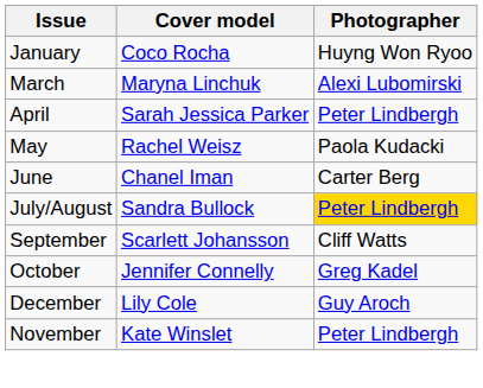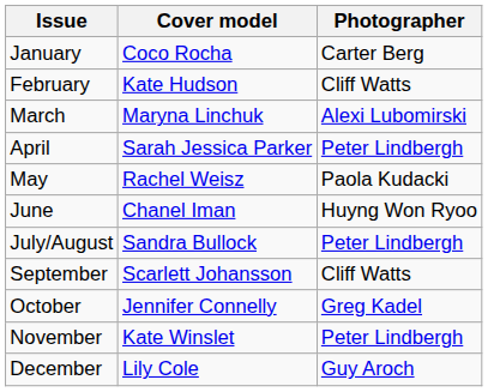 <table class="sortable wikitable">
 <tr>
 <th>Issue</th>
 <th>Cover model</th>
 <th>Photographer</th>
 </tr>
 <tr>
 <td>January</td>
 <td><a href='#'>Coco Rocha</a></td>
-<td>Huyng Won Ryoo</td>
+<td>Carter Berg</td>
+</tr>
+<tr>
+<td>February</td>
+<td><a href='#'>Kate Hudson</a></td>
+<td>Cliff Watts</td>
 </tr>
 <tr>
 <td>March</td>
 <td><a href='#'>Maryna Linchuk</a></td>
 <td><a href='#'>Alexi Lubomirski</a></td>
 </tr>
 <tr>
 <td>April</td>
 <td><a href='#'>Sarah Jessica Parker</a></td>
 <td><a href='#'>Peter Lindbergh</a></td>
 </tr>
 <tr>
 <td>May</td>
 <td><a href='#'>Rachel Weisz</a></td>
 <td>Paola Kudacki</td>
 </tr>
 <tr>
 <td>June</td>
 <td><a href='#'>Chanel Iman</a></td>
-<td>Carter Berg</td>
+<td>Huyng Won Ryoo</td>
 </tr>
 <tr>
 <td>July/August</td>
 <td><a href='#'>Sandra Bullock</a></td>
-<td style="background: gold;"><a href='#'>Peter Lindbergh</a></td>
+<td><a href='#'>Peter Lindbergh</a></td>
 </tr>
 <tr>
 <td>September</td>
 <td><a href='#'>Scarlett Johansson</a></td>
 <td>Cliff Watts</td>
 </tr>
 <tr>
 <td>October</td>
 <td><a href='#'>Jennifer Connelly</a></td>
 <td><a href='#'>Greg Kadel</a></td>
 </tr>
 <tr>
+<td>November</td>
+<td><a href='#'>Kate Winslet</a></td>
+<td><a href='#'>Peter Lindbergh</a></td>
+</tr>
+<tr>
 <td>December</td>
 <td><a href='#'>Lily Cole</a></td>
 <td><a href='#'>Guy Aroch</a></td>
 </tr>
-<tr>
-<td>November</td>
-<td><a href='#'>Kate Winslet</a></td>
-<td><a href='#'>Peter Lindbergh</a></td>
-</tr>
 </table>
